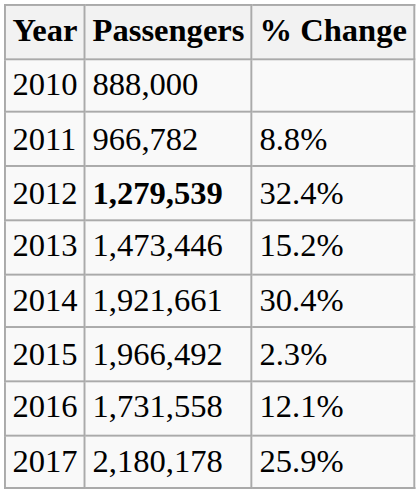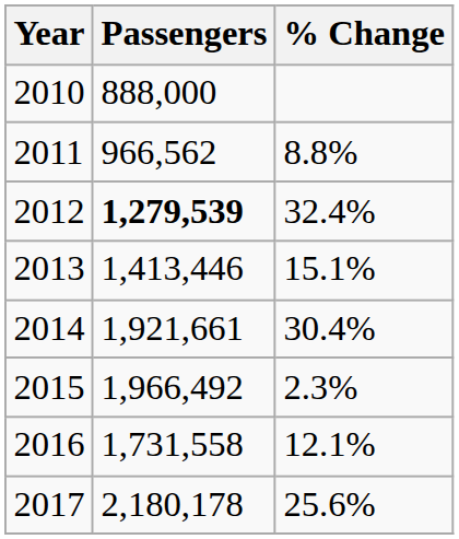 <table class="wikitable" style="font-size: 105%">
 <tr>
 <th>Year</th>
 <th>Passengers</th>
 <th>% Change</th>
 </tr>
 <tr>
 <td>2010</td>
 <td>888,000</td>
 <td></td>
 </tr>
 <tr>
 <td>2011</td>
-<td>966,782</td>
+<td>966,562</td>
 <td> 8.8%</td>
 </tr>
 <tr>
 <td>2012</td>
 <td><strong>1,279,539</strong></td>
 <td> 32.4%</td>
 </tr>
 <tr>
 <td>2013</td>
-<td>1,473,446</td>
-<td> 15.2%</td>
+<td>1,413,446</td>
+<td> 15.1%</td>
 </tr>
 <tr>
 <td>2014</td>
 <td>1,921,661</td>
 <td> 30.4%</td>
 </tr>
 <tr>
 <td>2015</td>
 <td>1,966,492</td>
 <td> 2.3%</td>
 </tr>
 <tr>
 <td>2016</td>
 <td>1,731,558</td>
 <td> 12.1%</td>
 </tr>
 <tr>
 <td>2017</td>
 <td>2,180,178</td>
-<td> 25.9%</td>
+<td> 25.6%</td>
 </tr>
 <tr>
 </tr>
 </table>
